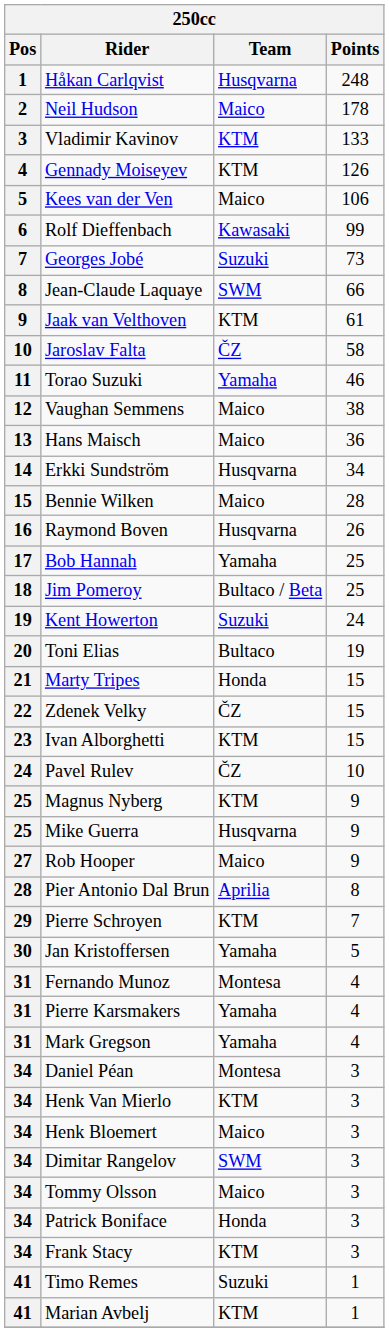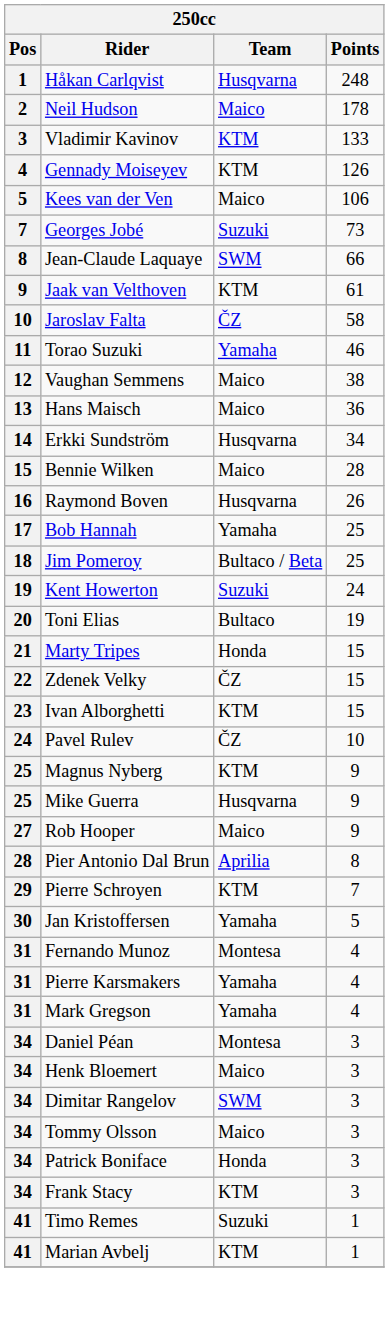 <table class="wikitable" style="font-size: 85%;">
 <tr>
 <th colspan=4>250cc</th>
 </tr>
 <tr>
 <th align=center>Pos</th>
 <th align=center>Rider</th>
 <th align=center>Team</th>
 <th align=center>Points</th>
 </tr>
 <tr>
 <th>1</th>
 <td> <a href='#'>Håkan Carlqvist</a></td>
 <td><a href='#'>Husqvarna</a></td>
 <td align="center">248</td>
 </tr>
 <tr>
 <th>2</th>
 <td> <a href='#'>Neil Hudson</a></td>
 <td><a href='#'>Maico</a></td>
 <td align="center">178</td>
 </tr>
 <tr>
 <th>3</th>
 <td> Vladimir Kavinov</td>
 <td><a href='#'>KTM</a></td>
 <td align="center">133</td>
 </tr>
 <tr>
 <th>4</th>
 <td> <a href='#'>Gennady Moiseyev</a></td>
 <td>KTM</td>
 <td align="center">126</td>
 </tr>
 <tr>
 <th>5</th>
 <td> <a href='#'>Kees van der Ven</a></td>
 <td>Maico</td>
 <td align="center">106</td>
-</tr>
-<tr>
-<th>6</th>
-<td> Rolf Dieffenbach</td>
-<td><a href='#'>Kawasaki</a></td>
-<td align="center">99</td>
 </tr>
 <tr>
 <th>7</th>
 <td> <a href='#'>Georges Jobé</a></td>
 <td><a href='#'>Suzuki</a></td>
 <td align="center">73</td>
 </tr>
 <tr>
 <th>8</th>
 <td> Jean-Claude Laquaye</td>
 <td><a href='#'>SWM</a></td>
 <td align="center">66</td>
 </tr>
 <tr>
 <th>9</th>
 <td>  <a href='#'>Jaak van Velthoven</a></td>
 <td>KTM</td>
 <td align="center">61</td>
 </tr>
 <tr>
 <th>10</th>
 <td> <a href='#'>Jaroslav Falta</a></td>
 <td><a href='#'>ČZ</a></td>
 <td align="center">58</td>
 </tr>
 <tr>
 <th>11</th>
 <td> Torao Suzuki</td>
 <td><a href='#'>Yamaha</a></td>
 <td align="center">46</td>
 </tr>
 <tr>
 <th>12</th>
 <td> Vaughan Semmens</td>
 <td>Maico</td>
 <td align="center">38</td>
 </tr>
 <tr>
 <th>13</th>
 <td> Hans Maisch</td>
 <td>Maico</td>
 <td align="center">36</td>
 </tr>
 <tr>
 <th>14</th>
 <td> Erkki Sundström</td>
 <td>Husqvarna</td>
 <td align="center">34</td>
 </tr>
 <tr>
 <th>15</th>
 <td> Bennie Wilken</td>
 <td>Maico</td>
 <td align="center">28</td>
 </tr>
 <tr>
 <th>16</th>
 <td> Raymond Boven</td>
 <td>Husqvarna</td>
 <td align="center">26</td>
 </tr>
 <tr>
 <th>17</th>
 <td> <a href='#'>Bob Hannah</a></td>
 <td>Yamaha</td>
 <td align="center">25</td>
 </tr>
 <tr>
 <th>18</th>
 <td> <a href='#'>Jim Pomeroy</a></td>
 <td>Bultaco / <a href='#'>Beta</a></td>
 <td align="center">25</td>
 </tr>
 <tr>
 <th>19</th>
 <td> <a href='#'>Kent Howerton</a></td>
 <td><a href='#'>Suzuki</a></td>
 <td align="center">24</td>
 </tr>
 <tr>
 <th>20</th>
 <td> Toni Elias</td>
 <td>Bultaco</td>
 <td align="center">19</td>
 </tr>
 <tr>
 <th>21</th>
 <td> <a href='#'>Marty Tripes</a></td>
 <td>Honda</td>
 <td align="center">15</td>
 </tr>
 <tr>
 <th>22</th>
 <td> Zdenek Velky</td>
 <td>ČZ</td>
 <td align="center">15</td>
 </tr>
 <tr>
 <th>23</th>
 <td> Ivan Alborghetti</td>
 <td>KTM</td>
 <td align="center">15</td>
 </tr>
 <tr>
 <th>24</th>
 <td> Pavel Rulev</td>
 <td>ČZ</td>
 <td align="center">10</td>
 </tr>
 <tr>
 <th>25</th>
 <td> Magnus Nyberg</td>
 <td>KTM</td>
 <td align="center">9</td>
 </tr>
 <tr>
 <th>25</th>
 <td> Mike Guerra</td>
 <td>Husqvarna</td>
 <td align="center">9</td>
 </tr>
 <tr>
 <th>27</th>
 <td> Rob Hooper</td>
 <td>Maico</td>
 <td align="center">9</td>
 </tr>
 <tr>
 <th>28</th>
 <td> Pier Antonio Dal Brun</td>
 <td><a href='#'>Aprilia</a></td>
 <td align="center">8</td>
 </tr>
 <tr>
 <th>29</th>
 <td> Pierre Schroyen</td>
 <td>KTM</td>
 <td align="center">7</td>
 </tr>
 <tr>
 <th>30</th>
 <td> Jan Kristoffersen</td>
 <td>Yamaha</td>
 <td align="center">5</td>
 </tr>
 <tr>
 <th>31</th>
 <td> Fernando Munoz</td>
 <td>Montesa</td>
 <td align="center">4</td>
 </tr>
 <tr>
 <th>31</th>
 <td> Pierre Karsmakers</td>
 <td>Yamaha</td>
 <td align="center">4</td>
 </tr>
 <tr>
 <th>31</th>
 <td> Mark Gregson</td>
 <td>Yamaha</td>
 <td align="center">4</td>
 </tr>
 <tr>
 <th>34</th>
 <td> Daniel Péan</td>
 <td>Montesa</td>
 <td align="center">3</td>
 </tr>
 <tr>
 <th>34</th>
-<td> Henk Van Mierlo</td>
-<td>KTM</td>
-<td align="center">3</td>
-</tr>
-<tr>
-<th>34</th>
 <td> Henk Bloemert</td>
 <td>Maico</td>
 <td align="center">3</td>
 </tr>
 <tr>
 <th>34</th>
 <td> Dimitar Rangelov</td>
 <td><a href='#'>SWM</a></td>
 <td align="center">3</td>
 </tr>
 <tr>
 <th>34</th>
 <td> Tommy Olsson</td>
 <td>Maico</td>
 <td align="center">3</td>
 </tr>
 <tr>
 <th>34</th>
 <td> Patrick Boniface</td>
 <td>Honda</td>
 <td align="center">3</td>
 </tr>
 <tr>
 <th>34</th>
 <td> Frank Stacy</td>
 <td>KTM</td>
 <td align="center">3</td>
 </tr>
 <tr>
 <th>41</th>
 <td> Timo Remes</td>
 <td>Suzuki</td>
 <td align="center">1</td>
 </tr>
 <tr>
 <th>41</th>
 <td> Marian Avbelj</td>
 <td>KTM</td>
 <td align="center">1</td>
 </tr>
 <tr>
 </tr>
 </table>
